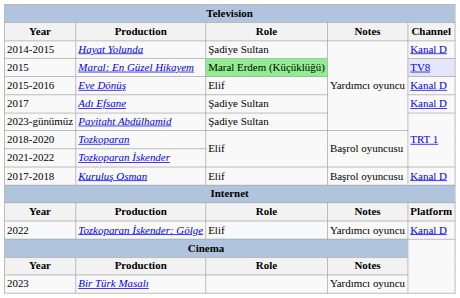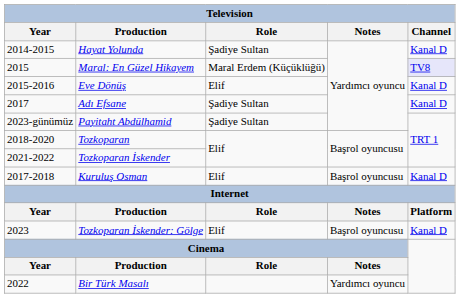 <table class="wikitable" style="font-size:90%">
 <tr>
 <th colspan="5" style="background:LightSteelBlue">Television</th>
 </tr>
 <tr>
 <th>Year</th>
 <th>Production</th>
 <th>Role</th>
 <th>Notes</th>
 <th>Channel</th>
 </tr>
 <tr>
 <td>2014-2015</td>
 <td><em><a href='#'>Hayat Yolunda</a></em></td>
 <td>Şadiye Sultan</td>
 <td rowspan="5">Yardımcı oyuncu</td>
 <td><a href='#'>Kanal D</a></td>
 </tr>
 <tr>
 <td>2015</td>
 <td><em><a href='#'>Maral: En Güzel Hikayem</a></em></td>
-<td style="background: lightgreen;">Maral Erdem (Küçüklüğü)</td>
+<td>Maral Erdem (Küçüklüğü)</td>
 <td style="background: lavender;"><a href='#'>TV8</a></td>
 </tr>
 <tr>
 <td>2015-2016</td>
 <td><em><a href='#'>Eve Dönüş</a></em></td>
 <td>Elif</td>
 <td><a href='#'>Kanal D</a></td>
 </tr>
 <tr>
 <td>2017</td>
 <td><em><a href='#'>Adı Efsane</a></em></td>
 <td>Şadiye Sultan</td>
 <td><a href='#'>Kanal D</a></td>
 </tr>
 <tr>
 <td>2023-günümüz</td>
 <td><em><a href='#'>Payitaht Abdülhamid</a></em></td>
 <td>Şadiye Sultan</td>
 <td rowspan="3"><a href='#'>TRT 1</a></td>
 </tr>
 <tr>
 <td>2018-2020</td>
 <td><em><a href='#'>Tozkoparan</a></em></td>
 <td rowspan="2">Elif</td>
 <td rowspan="2">Başrol oyuncusu</td>
 </tr>
 <tr>
 <td>2021-2022</td>
 <td><em><a href='#'>Tozkoparan İskender</a></em></td>
 </tr>
 <tr>
 <td>2017-2018</td>
 <td><em><a href='#'>Kuruluş Osman</a></em></td>
 <td>Elif</td>
 <td>Başrol oyuncusu</td>
 <td><a href='#'>Kanal D</a></td>
 </tr>
 <tr>
 <th colspan="5" style="background:LightSteelBlue">Internet</th>
 </tr>
 <tr>
 <th>Year</th>
 <th>Production</th>
 <th>Role</th>
 <th>Notes</th>
 <th>Platform</th>
 </tr>
 <tr>
-<td>2022</td>
+<td>2023</td>
 <td><em><a href='#'>Tozkoparan İskender: Gölge</a></em></td>
 <td>Elif</td>
-<td>Yardımcı oyuncu</td>
+<td>Başrol oyuncusu</td>
 <td><a href='#'>Kanal D</a></td>
 </tr>
 <tr>
 <th colspan="4" style="background:LightSteelBlue">Cinema</th>
 </tr>
 <tr>
 <th>Year</th>
 <th>Production</th>
 <th>Role</th>
 <th>Notes</th>
 </tr>
 <tr>
-<td>2023</td>
+<td>2022</td>
 <td><em><a href='#'>Bir Türk Masalı</a></em></td>
 <td></td>
 <td>Yardımcı oyuncu</td>
 </tr>
 </table>
